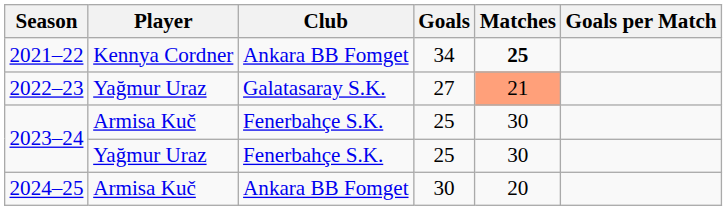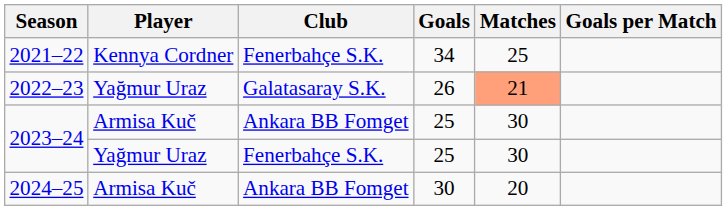 <table class=wikitable>
 <tr>
 <th>Season</th>
 <th>Player</th>
 <th>Club</th>
 <th>Goals</th>
 <th>Matches</th>
 <th>Goals per Match</th>
 </tr>
 <tr align=center>
 <td><a href='#'>2021–22</a></td>
 <td align=left> <a href='#'>Kennya Cordner</a></td>
-<td align=left><a href='#'>Ankara BB Fomget</a></td>
+<td align=left><a href='#'>Fenerbahçe S.K.</a></td>
 <td>34</td>
-<td><strong>25</strong></td>
+<td>25</td>
 <td></td>
 </tr>
 <tr align=center>
 <td><a href='#'>2022–23</a></td>
 <td align=left> <a href='#'>Yağmur Uraz</a></td>
 <td align=left><a href='#'>Galatasaray S.K.</a></td>
-<td>27</td>
+<td>26</td>
 <td style="background: lightsalmon;">21</td>
 <td></td>
 </tr>
 <tr align=center>
 <td rowspan=2><a href='#'>2023–24</a></td>
 <td align=left> <a href='#'>Armisa Kuč</a></td>
-<td align=left><a href='#'>Fenerbahçe S.K.</a></td>
+<td align=left><a href='#'>Ankara BB Fomget</a></td>
 <td>25</td>
 <td>30</td>
 <td></td>
 </tr>
 <tr align=center>
 <td align=left> <a href='#'>Yağmur Uraz</a></td>
 <td align=left><a href='#'>Fenerbahçe S.K.</a></td>
 <td>25</td>
 <td>30</td>
 <td></td>
 </tr>
 <tr align=center>
 <td><a href='#'>2024–25</a></td>
 <td align=left> <a href='#'>Armisa Kuč</a></td>
 <td align=left><a href='#'>Ankara BB Fomget</a></td>
 <td>30</td>
 <td>20</td>
 <td></td>
 </tr>
 </table>
